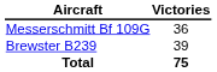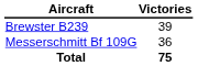 <table cellpadding="1" cellspacing="0">
 <tr>
 <th>Aircraft</th>
 <th>Victories</th>
 </tr>
 <tr>
 <th bgcolor="#000000" colspan="2"></th>
 </tr>
 <tr>
+<td><a href='#'>Brewster B239</a></td>
+<td align="center">39</td>
+</tr>
+<tr>
 <td><a href='#'>Messerschmitt Bf 109G</a></td>
 <td align="center">36</td>
-</tr>
-<tr>
-<td><a href='#'>Brewster B239</a></td>
-<td align="center">39</td>
 </tr>
 <tr>
 <th>Total</th>
 <th>75</th>
 </tr>
 <tr>
 </tr>
 </table>
